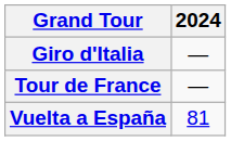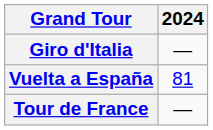 <table class="wikitable plainrowheaders">
 <tr>
 <th scope="col"><a href='#'>Grand Tour</a></th>
 <th scope="col">2024</th>
 </tr>
 <tr style="text-align:center;">
 <th scope="row"> <a href='#'>Giro d'Italia</a></th>
 <td>—</td>
 </tr>
 <tr style="text-align:center;">
+<th scope="row"> <a href='#'>Vuelta a España</a></th>
+<td><a href='#'>81</a></td>
+</tr>
+<tr style="text-align:center;">
 <th scope="row"> <a href='#'>Tour de France</a></th>
 <td>—</td>
 </tr>
-<tr style="text-align:center;">
-<th scope="row"> <a href='#'>Vuelta a España</a></th>
-<td><a href='#'>81</a></td>
-</tr>
 </table>
